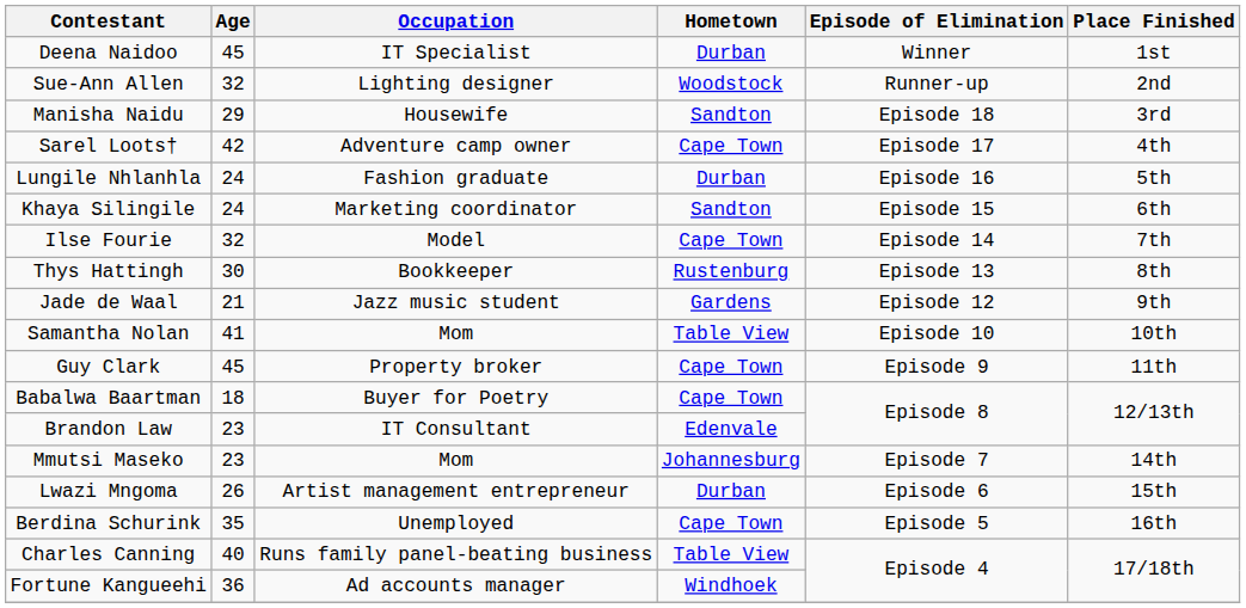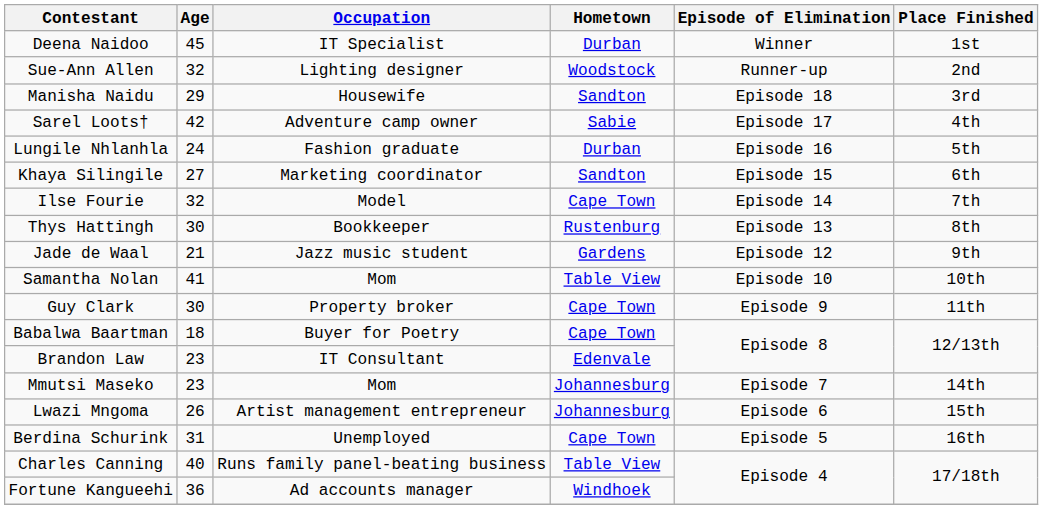 <table class="wikitable sortable" style="text-align:center">
 <tr>
 <th>Contestant</th>
 <th>Age</th>
 <th><a href='#'>Occupation</a></th>
 <th>Hometown</th>
 <th>Episode of Elimination</th>
 <th>Place Finished</th>
 </tr>
 <tr>
 <td>Deena Naidoo</td>
 <td>45</td>
 <td>IT Specialist</td>
 <td><a href='#'>Durban</a></td>
 <td>Winner</td>
 <td>1st</td>
 </tr>
 <tr>
 <td>Sue-Ann Allen</td>
 <td>32</td>
 <td>Lighting designer</td>
 <td><a href='#'>Woodstock</a></td>
 <td>Runner-up</td>
 <td>2nd</td>
 </tr>
 <tr>
 <td>Manisha Naidu</td>
 <td>29</td>
 <td>Housewife</td>
 <td><a href='#'>Sandton</a></td>
 <td>Episode 18</td>
 <td>3rd</td>
 </tr>
 <tr>
 <td>Sarel Loots†</td>
 <td>42</td>
 <td>Adventure camp owner</td>
-<td><a href='#'>Cape Town</a></td>
+<td><a href='#'>Sabie</a></td>
 <td>Episode 17</td>
 <td>4th</td>
 </tr>
 <tr>
 <td>Lungile Nhlanhla</td>
 <td>24</td>
 <td>Fashion graduate</td>
 <td><a href='#'>Durban</a></td>
 <td>Episode 16</td>
 <td>5th</td>
 </tr>
 <tr>
 <td>Khaya Silingile</td>
-<td>24</td>
+<td>27</td>
 <td>Marketing coordinator</td>
 <td><a href='#'>Sandton</a></td>
 <td>Episode 15</td>
 <td>6th</td>
 </tr>
 <tr>
 <td>Ilse Fourie</td>
 <td>32</td>
 <td>Model</td>
 <td><a href='#'>Cape Town</a></td>
 <td>Episode 14</td>
 <td>7th</td>
 </tr>
 <tr>
 <td>Thys Hattingh</td>
 <td>30</td>
 <td>Bookkeeper</td>
 <td><a href='#'>Rustenburg</a></td>
 <td>Episode 13</td>
 <td>8th</td>
 </tr>
 <tr>
 <td>Jade de Waal</td>
 <td>21</td>
 <td>Jazz music student</td>
 <td><a href='#'>Gardens</a></td>
 <td>Episode 12</td>
 <td>9th</td>
 </tr>
 <tr>
 <td>Samantha Nolan</td>
 <td>41</td>
 <td>Mom</td>
 <td><a href='#'>Table View</a></td>
 <td>Episode 10</td>
 <td>10th</td>
 </tr>
 <tr>
 <td>Guy Clark</td>
-<td>45</td>
+<td>30</td>
 <td>Property broker</td>
 <td><a href='#'>Cape Town</a></td>
 <td>Episode 9</td>
 <td>11th</td>
 </tr>
 <tr>
 <td>Babalwa Baartman</td>
 <td>18</td>
 <td>Buyer for Poetry</td>
 <td><a href='#'>Cape Town</a></td>
 <td rowspan="2">Episode 8</td>
 <td rowspan="2">12/13th</td>
 </tr>
 <tr>
 <td>Brandon Law</td>
 <td>23</td>
 <td>IT Consultant</td>
 <td><a href='#'>Edenvale</a></td>
 </tr>
 <tr>
 <td>Mmutsi Maseko</td>
 <td>23</td>
 <td>Mom</td>
 <td><a href='#'>Johannesburg</a></td>
 <td>Episode 7</td>
 <td>14th</td>
 </tr>
 <tr>
 <td>Lwazi Mngoma</td>
 <td>26</td>
 <td>Artist management entrepreneur</td>
-<td><a href='#'>Durban</a></td>
+<td><a href='#'>Johannesburg</a></td>
 <td>Episode 6</td>
 <td>15th</td>
 </tr>
 <tr>
 <td>Berdina Schurink</td>
-<td>35</td>
+<td>31</td>
 <td>Unemployed</td>
 <td><a href='#'>Cape Town</a></td>
 <td>Episode 5</td>
 <td>16th</td>
 </tr>
 <tr>
 <td>Charles Canning</td>
 <td>40</td>
 <td>Runs family panel-beating business</td>
 <td><a href='#'>Table View</a></td>
 <td rowspan="2">Episode 4</td>
 <td rowspan="2">17/18th</td>
 </tr>
 <tr>
 <td>Fortune Kangueehi</td>
 <td>36</td>
 <td>Ad accounts manager</td>
 <td><a href='#'>Windhoek</a></td>
 </tr>
 <tr>
 </tr>
 </table>
